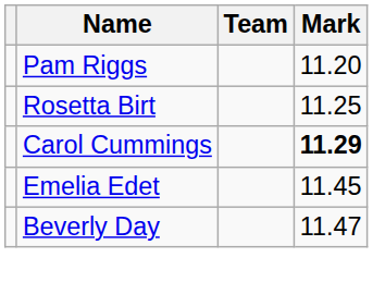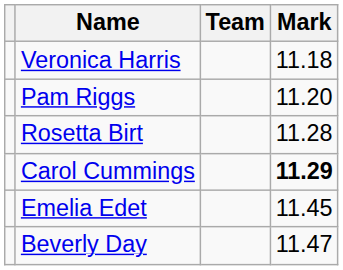 <table class=wikitable>
 <tr>
 <th></th>
 <th>Name</th>
 <th>Team</th>
 <th>Mark</th>
+</tr>
+<tr>
+<td></td>
+<td><a href='#'>Veronica Harris</a></td>
+<td></td>
+<td>11.18</td>
 </tr>
 <tr>
 <td></td>
 <td><a href='#'>Pam Riggs</a></td>
 <td></td>
 <td>11.20</td>
 </tr>
 <tr>
 <td></td>
 <td><a href='#'>Rosetta Birt</a></td>
 <td></td>
-<td>11.25</td>
+<td>11.28</td>
 </tr>
 <tr>
 <td></td>
 <td><a href='#'>Carol Cummings</a></td>
 <td></td>
 <td><strong>11.29</strong></td>
 </tr>
 <tr>
 <td></td>
 <td><a href='#'>Emelia Edet</a></td>
 <td></td>
 <td>11.45</td>
 </tr>
 <tr>
 <td></td>
 <td><a href='#'>Beverly Day</a></td>
 <td></td>
 <td>11.47</td>
 </tr>
 </table>
